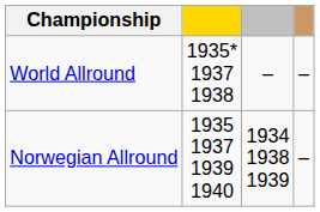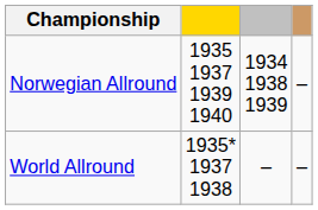 <table class="wikitable">
 <tr>
 <th>Championship</th>
 <td align=center bgcolor=gold></td>
 <td align="center" bgcolor="silver"></td>
 <td align="center" bgcolor="cc9966"></td>
 </tr>
 <tr align="center">
+<td align="left"><a href='#'>Norwegian Allround</a></td>
+<td>1935 <br> 1937 <br> 1939 <br> 1940</td>
+<td>1934 <br> 1938 <br> 1939</td>
+<td>–</td>
+</tr>
+<tr align="center">
 <td align="left"><a href='#'>World Allround</a></td>
 <td>1935* <br> 1937 <br> 1938</td>
 <td>–</td>
 <td>–</td>
 </tr>
-<tr align="center">
-<td align="left"><a href='#'>Norwegian Allround</a></td>
-<td>1935 <br> 1937 <br> 1939 <br> 1940</td>
-<td>1934 <br> 1938 <br> 1939</td>
-<td>–</td>
-</tr>
 </table>
